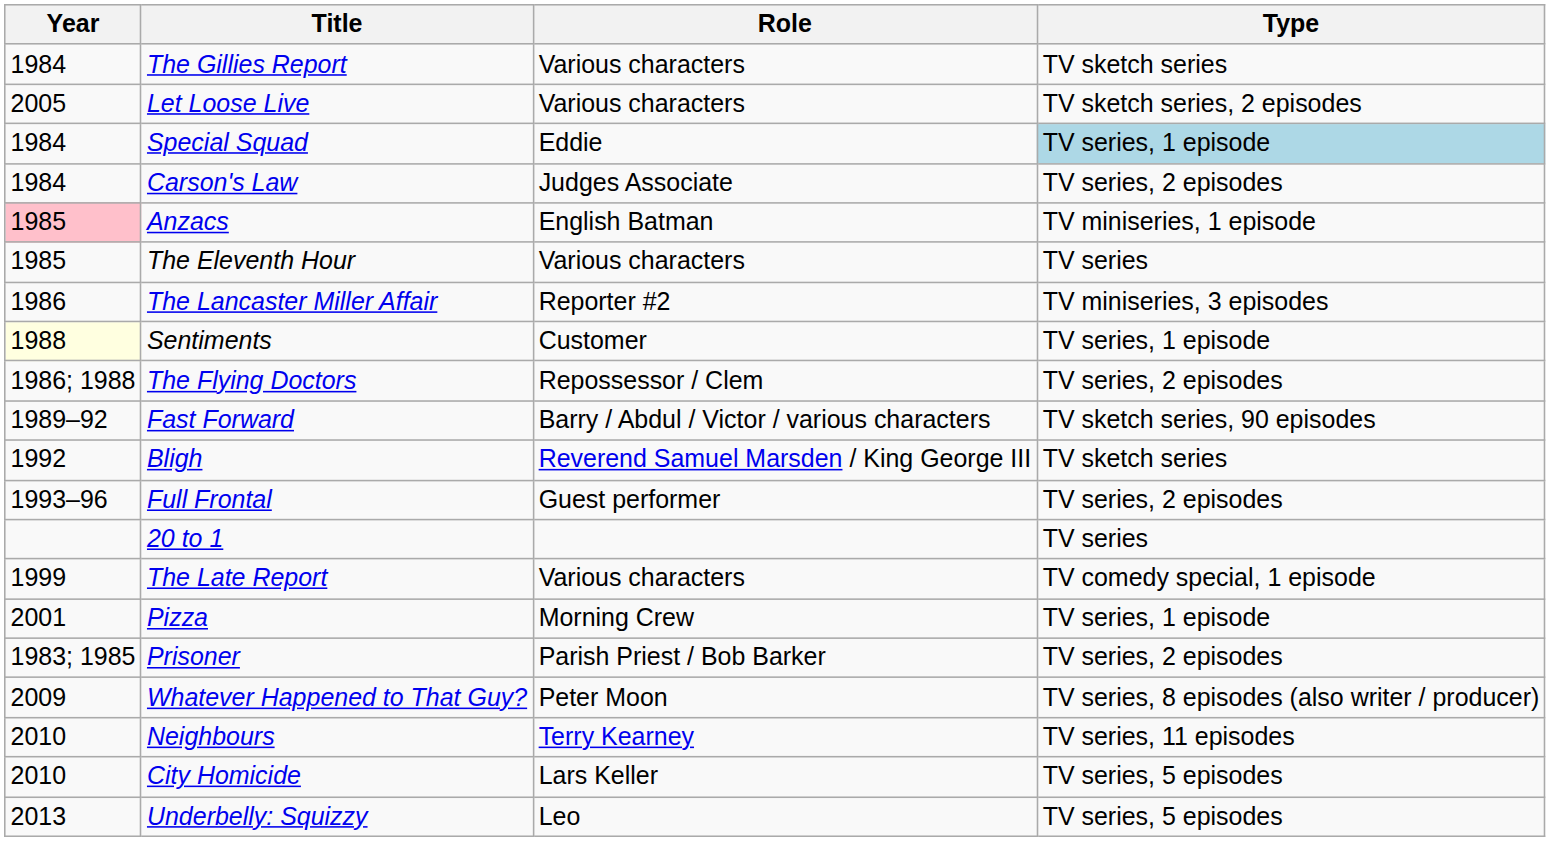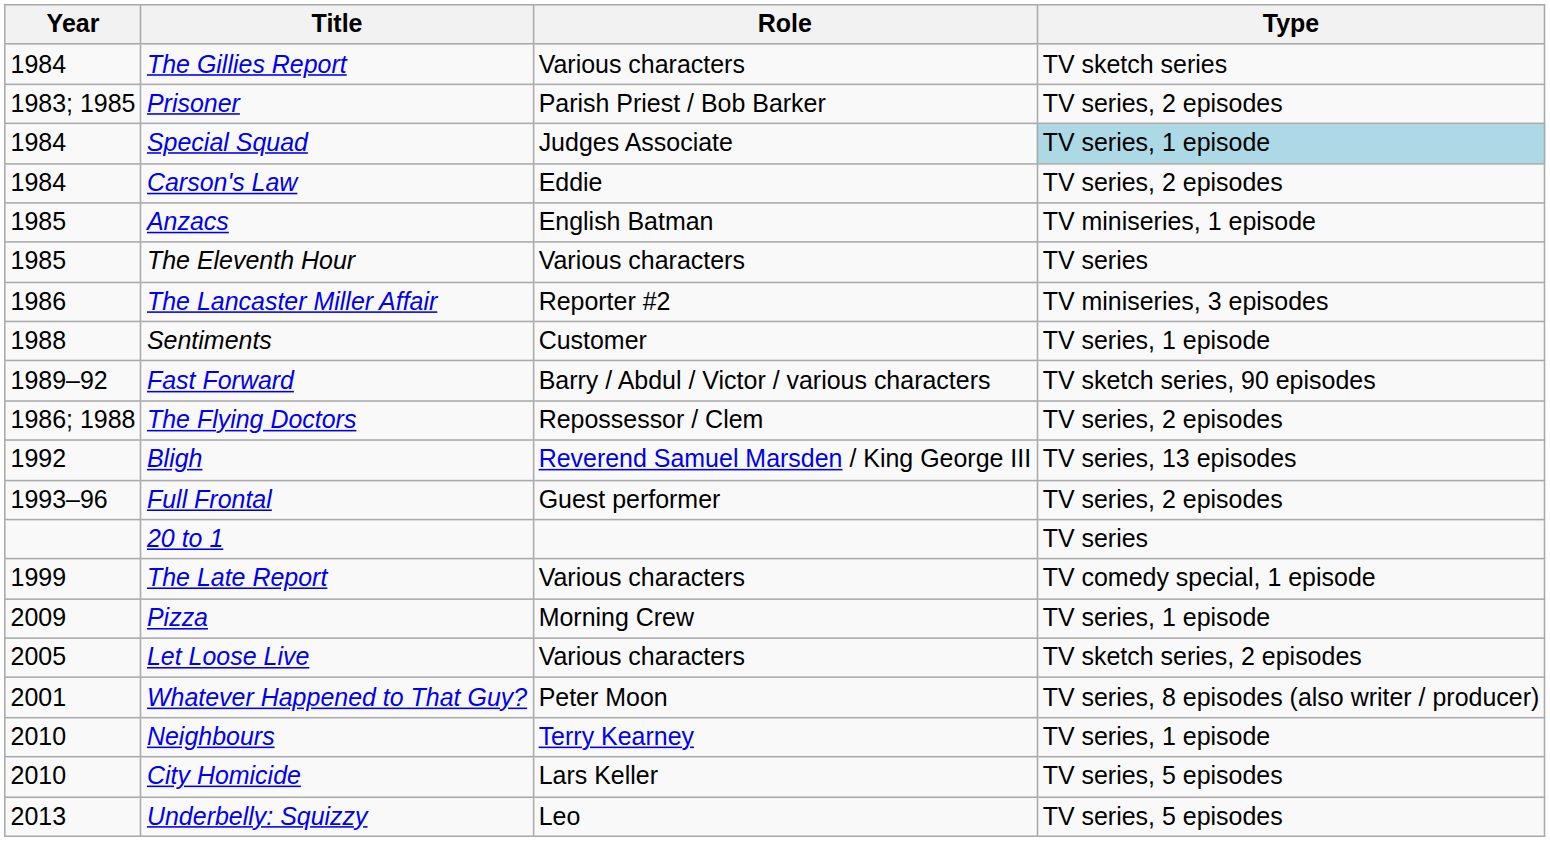 <table class="wikitable">
 <tr>
 <th>Year</th>
 <th>Title</th>
 <th>Role</th>
 <th>Type</th>
 </tr>
 <tr>
 <td>1984</td>
 <td><em><a href='#'>The Gillies Report</a></em></td>
 <td>Various characters</td>
 <td>TV sketch series</td>
 </tr>
 <tr>
-<td>2005</td>
-<td><em><a href='#'>Let Loose Live</a></em></td>
-<td>Various characters</td>
-<td>TV sketch series, 2 episodes</td>
+<td>1983; 1985</td>
+<td><em><a href='#'>Prisoner</a></em></td>
+<td>Parish Priest / Bob Barker</td>
+<td>TV series, 2 episodes</td>
 </tr>
 <tr>
 <td>1984</td>
 <td><em><a href='#'>Special Squad</a></em></td>
-<td>Eddie</td>
+<td>Judges Associate</td>
 <td style="background: lightblue;">TV series, 1 episode</td>
 </tr>
 <tr>
 <td>1984</td>
 <td><em><a href='#'>Carson's Law</a></em></td>
-<td>Judges Associate</td>
+<td>Eddie</td>
 <td>TV series, 2 episodes</td>
 </tr>
 <tr>
-<td style="background: pink;">1985</td>
+<td>1985</td>
 <td><em><a href='#'>Anzacs</a></em></td>
 <td>English Batman</td>
 <td>TV miniseries, 1 episode</td>
 </tr>
 <tr>
 <td>1985</td>
 <td><em>The Eleventh Hour</em></td>
 <td>Various characters</td>
 <td>TV series</td>
 </tr>
 <tr>
 <td>1986</td>
 <td><em><a href='#'>The Lancaster Miller Affair</a></em></td>
 <td>Reporter #2</td>
 <td>TV miniseries, 3 episodes</td>
 </tr>
 <tr>
-<td style="background: lightyellow;">1988</td>
+<td>1988</td>
 <td><em>Sentiments</em></td>
 <td>Customer</td>
 <td>TV series, 1 episode</td>
+</tr>
+<tr>
+<td>1989–92</td>
+<td><em><a href='#'>Fast Forward</a></em></td>
+<td>Barry / Abdul / Victor / various characters</td>
+<td>TV sketch series, 90 episodes</td>
 </tr>
 <tr>
 <td>1986; 1988</td>
 <td><em><a href='#'>The Flying Doctors</a></em></td>
 <td>Repossessor / Clem</td>
 <td>TV series, 2 episodes</td>
 </tr>
 <tr>
-<td>1989–92</td>
-<td><em><a href='#'>Fast Forward</a></em></td>
-<td>Barry / Abdul / Victor / various characters</td>
-<td>TV sketch series, 90 episodes</td>
-</tr>
-<tr>
 <td>1992</td>
 <td><em><a href='#'>Bligh</a></em></td>
 <td><a href='#'>Reverend Samuel Marsden</a> / King George III</td>
-<td>TV sketch series</td>
+<td>TV series, 13 episodes</td>
 </tr>
 <tr>
 <td>1993–96</td>
 <td><em><a href='#'>Full Frontal</a></em></td>
 <td>Guest performer</td>
 <td>TV series, 2 episodes</td>
 </tr>
 <tr>
 <td></td>
 <td><em><a href='#'>20 to 1</a></em></td>
 <td></td>
 <td>TV series</td>
 </tr>
 <tr>
 <td>1999</td>
 <td><em><a href='#'>The Late Report</a></em></td>
 <td>Various characters</td>
 <td>TV comedy special, 1 episode</td>
 </tr>
 <tr>
-<td>2001</td>
+<td>2009</td>
 <td><em><a href='#'>Pizza</a></em></td>
 <td>Morning Crew</td>
 <td>TV series, 1 episode</td>
 </tr>
 <tr>
-<td>1983; 1985</td>
-<td><em><a href='#'>Prisoner</a></em></td>
-<td>Parish Priest / Bob Barker</td>
-<td>TV series, 2 episodes</td>
+<td>2005</td>
+<td><em><a href='#'>Let Loose Live</a></em></td>
+<td>Various characters</td>
+<td>TV sketch series, 2 episodes</td>
 </tr>
 <tr>
-<td>2009</td>
+<td>2001</td>
 <td><em><a href='#'>Whatever Happened to That Guy?</a></em></td>
 <td>Peter Moon</td>
 <td>TV series, 8 episodes (also writer / producer)</td>
 </tr>
 <tr>
 <td>2010</td>
 <td><em><a href='#'>Neighbours</a></em></td>
 <td><a href='#'>Terry Kearney</a></td>
-<td>TV series, 11 episodes</td>
+<td>TV series, 1 episode</td>
 </tr>
 <tr>
 <td>2010</td>
 <td><em><a href='#'>City Homicide</a></em></td>
 <td>Lars Keller</td>
 <td>TV series, 5 episodes</td>
 </tr>
 <tr>
 <td>2013</td>
 <td><em><a href='#'>Underbelly: Squizzy</a></em></td>
 <td>Leo</td>
 <td>TV series, 5 episodes</td>
 </tr>
 </table>
